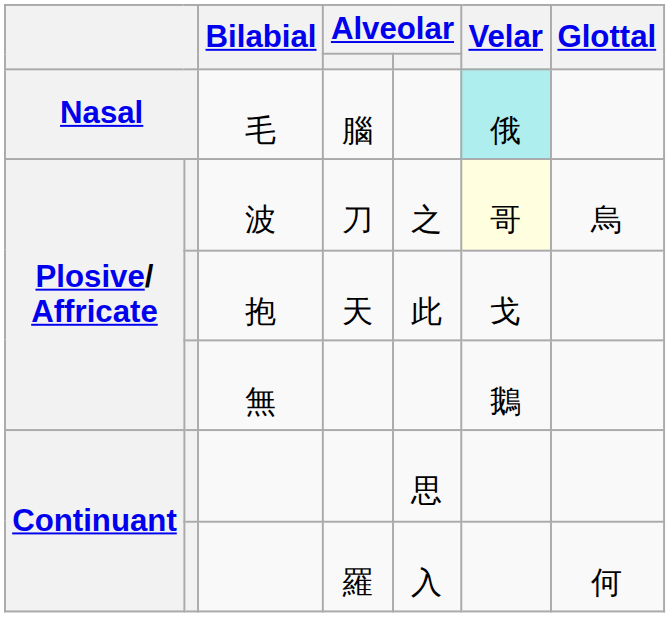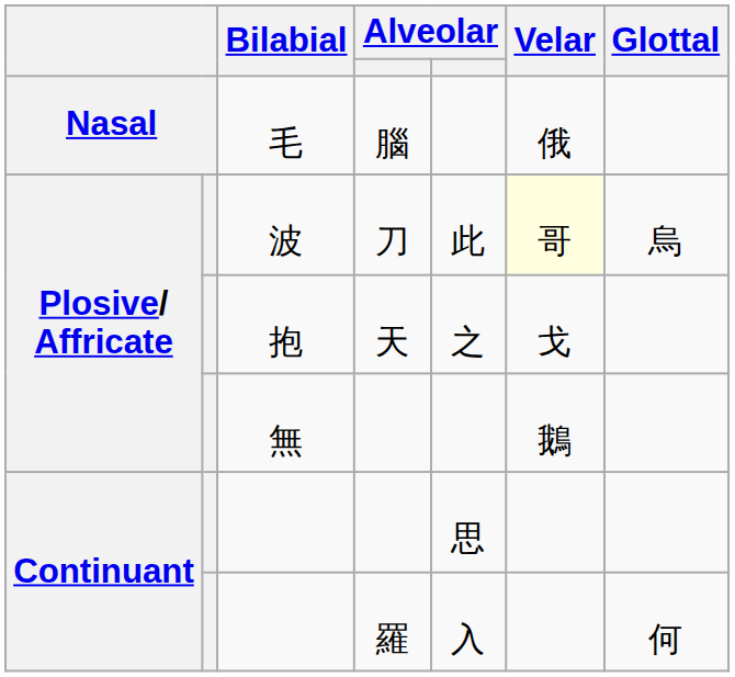 <table class="wikitable" style="text-align:center;">
 <tr>
 <th rowspan="2" colspan="2"></th>
 <th rowspan="2"><a href='#'>Bilabial</a></th>
 <th colspan="2"><a href='#'>Alveolar</a></th>
 <th rowspan="2"><a href='#'>Velar</a></th>
 <th rowspan="2"><a href='#'>Glottal</a></th>
 </tr>
 <tr>
 <th></th>
 <th></th>
 </tr>
 <tr>
 <th colspan="2"><a href='#'>Nasal</a></th>
 <td><br>毛</td>
 <td><br>腦</td>
 <td></td>
-<td style="background: paleturquoise;"><br>俄</td>
+<td><br>俄</td>
 <td></td>
 </tr>
 <tr>
 <th rowspan="3"><a href='#'>Plosive</a>/<br><a href='#'>Affricate</a></th>
 <th></th>
 <td><br>波</td>
 <td><br>刀</td>
-<td><br>之</td>
+<td><br>此</td>
 <td style="background: lightyellow;"><br>哥</td>
 <td><br>烏</td>
 </tr>
 <tr>
 <th></th>
 <td><br>抱</td>
 <td><br>天</td>
-<td><br>此</td>
+<td><br>之</td>
 <td><br>戈</td>
 <td></td>
 </tr>
 <tr>
 <th></th>
 <td><br>無</td>
 <td></td>
 <td></td>
 <td><br>鵝</td>
 <td></td>
 </tr>
 <tr>
 <th rowspan="2"><a href='#'>Continuant</a></th>
 <th></th>
 <td></td>
 <td></td>
 <td><br>思</td>
 <td></td>
 <td></td>
 </tr>
 <tr>
 <th></th>
 <td></td>
 <td><br>羅</td>
 <td><br>入</td>
 <td></td>
 <td><br>何</td>
 </tr>
 </table>
